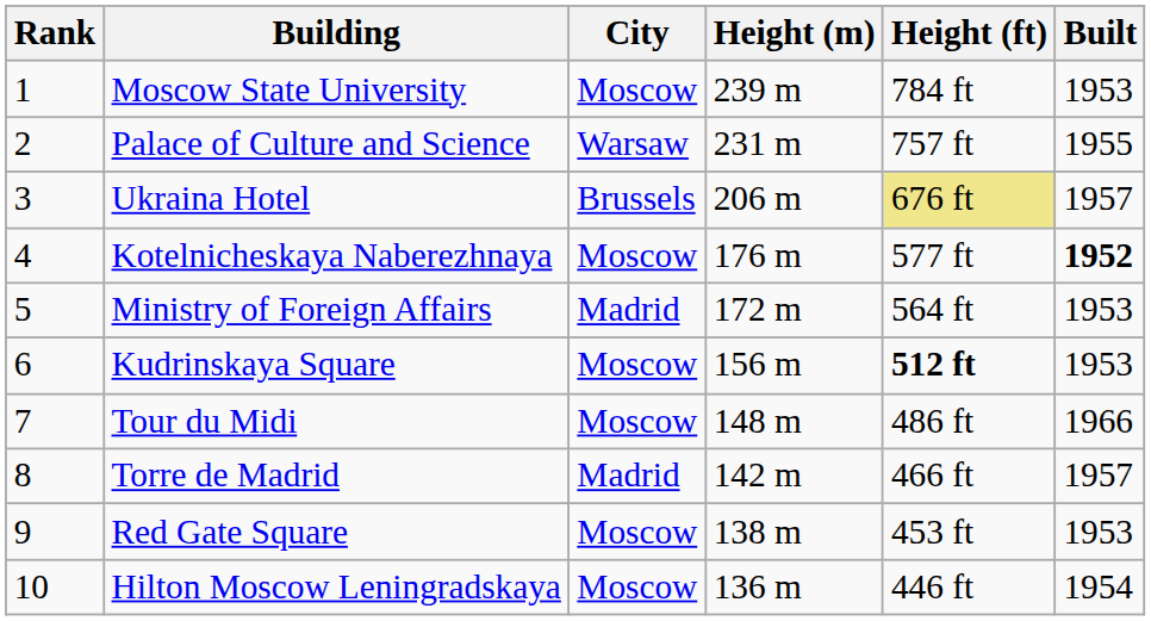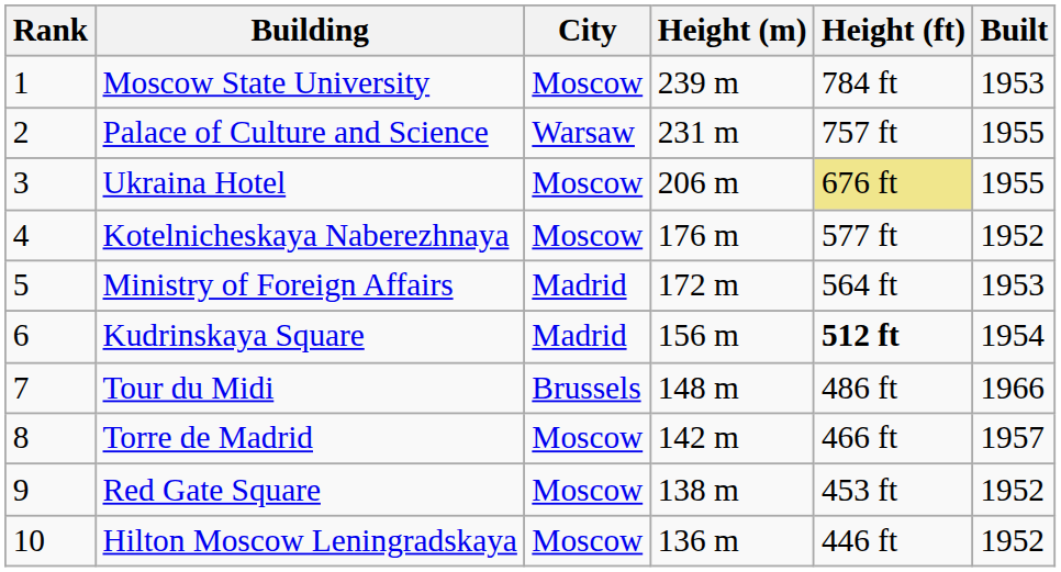 <table class="wikitable sortable">
 <tr style="background: #ececec;">
 <th>Rank</th>
 <th>Building</th>
 <th>City</th>
 <th>Height (m)</th>
 <th>Height (ft)</th>
 <th>Built</th>
 </tr>
 <tr>
 <td>1</td>
 <td><a href='#'>Moscow State University</a></td>
 <td> <a href='#'>Moscow</a></td>
 <td>239 m</td>
 <td>784 ft</td>
 <td>1953</td>
 </tr>
 <tr>
 <td>2</td>
 <td><a href='#'>Palace of Culture and Science</a></td>
 <td> <a href='#'>Warsaw</a></td>
 <td>231 m</td>
 <td>757 ft</td>
 <td>1955</td>
 </tr>
 <tr>
 <td>3</td>
 <td><a href='#'>Ukraina Hotel</a></td>
-<td> <a href='#'>Brussels</a></td>
+<td> <a href='#'>Moscow</a></td>
 <td>206 m</td>
 <td style="background: khaki;">676 ft</td>
-<td>1957</td>
+<td>1955</td>
 </tr>
 <tr>
 <td>4</td>
 <td><a href='#'>Kotelnicheskaya Naberezhnaya</a></td>
 <td> <a href='#'>Moscow</a></td>
 <td>176 m</td>
 <td>577 ft</td>
-<td><strong>1952</strong></td>
+<td>1952</td>
 </tr>
 <tr>
 <td>5</td>
 <td><a href='#'>Ministry of Foreign Affairs</a></td>
 <td> <a href='#'>Madrid</a></td>
 <td>172 m</td>
 <td>564 ft</td>
 <td>1953</td>
 </tr>
 <tr>
 <td>6</td>
 <td><a href='#'>Kudrinskaya Square</a></td>
-<td> <a href='#'>Moscow</a></td>
+<td> <a href='#'>Madrid</a></td>
 <td>156 m</td>
 <td><strong>512 ft</strong></td>
-<td>1953</td>
+<td>1954</td>
 </tr>
 <tr>
 <td>7</td>
 <td><a href='#'>Tour du Midi</a></td>
-<td> <a href='#'>Moscow</a></td>
+<td> <a href='#'>Brussels</a></td>
 <td>148 m</td>
 <td>486 ft</td>
 <td>1966</td>
 </tr>
 <tr>
 <td>8</td>
 <td><a href='#'>Torre de Madrid</a></td>
-<td> <a href='#'>Madrid</a></td>
+<td> <a href='#'>Moscow</a></td>
 <td>142 m</td>
 <td>466 ft</td>
 <td>1957</td>
 </tr>
 <tr>
 <td>9</td>
 <td><a href='#'>Red Gate Square</a></td>
 <td> <a href='#'>Moscow</a></td>
 <td>138 m</td>
 <td>453 ft</td>
-<td>1953</td>
+<td>1952</td>
 </tr>
 <tr>
 <td>10</td>
 <td><a href='#'>Hilton Moscow Leningradskaya</a></td>
 <td> <a href='#'>Moscow</a></td>
 <td>136 m</td>
 <td>446 ft</td>
-<td>1954</td>
+<td>1952</td>
 </tr>
 </table>
